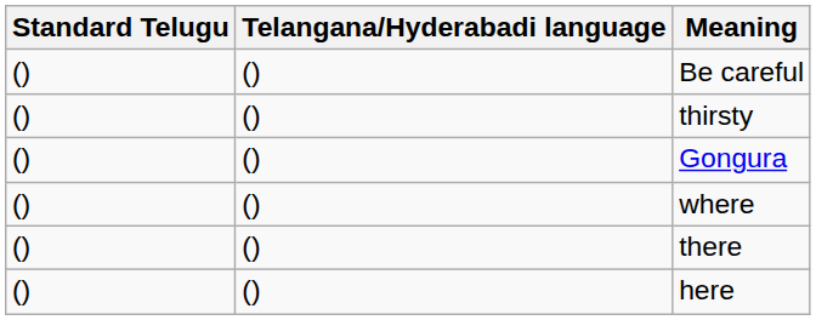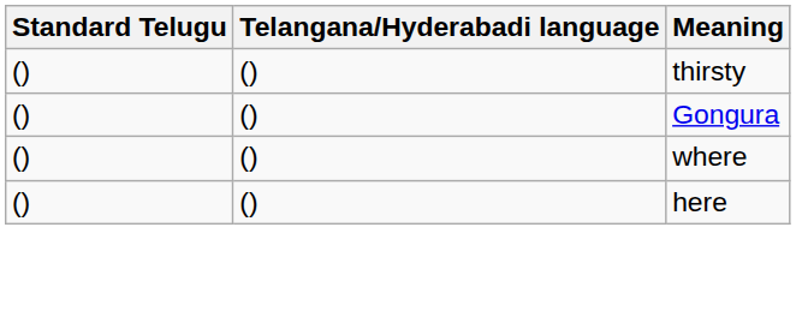 <table class="wikitable">
 <tr>
 <th>Standard Telugu</th>
 <th><strong>Telangana/Hyderabadi language</strong></th>
 <th>Meaning</th>
-</tr>
-<tr>
-<td> ()</td>
-<td> ()</td>
-<td>Be careful</td>
 </tr>
 <tr>
 <td> ()</td>
 <td> ()</td>
 <td>thirsty</td>
 </tr>
 <tr>
 <td> ()</td>
 <td> ()</td>
 <td><a href='#'>Gongura</a></td>
 </tr>
 <tr>
 <td> ()</td>
 <td> ()</td>
 <td>where</td>
 </tr>
 <tr>
 <td> ()</td>
 <td> ()</td>
-<td>there</td>
-</tr>
-<tr>
-<td> ()</td>
-<td> ()</td>
 <td>here</td>
 </tr>
 </table>
